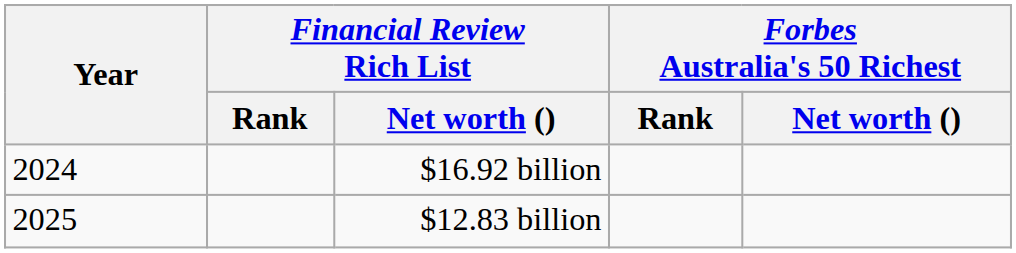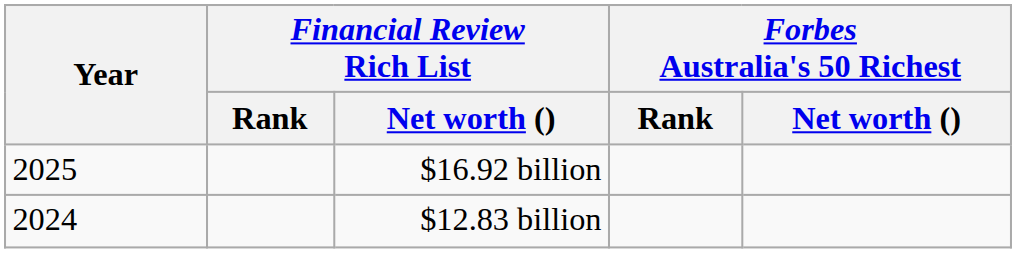 <table class="wikitable">
 <tr>
 <th rowspan=2>Year</th>
 <th colspan="2" style="width:40%;"><em><a href='#'>Financial Review</a></em><br><a href='#'>Rich List</a></th>
 <th colspan="2" style="width:40%;"><em><a href='#'>Forbes</a></em><br><a href='#'>Australia's 50 Richest</a></th>
 </tr>
 <tr>
 <th>Rank</th>
 <th><a href='#'>Net worth</a> ()</th>
 <th>Rank</th>
 <th><a href='#'>Net worth</a> ()</th>
 </tr>
 <tr>
-<td>2024</td>
+<td>2025</td>
 <td align="center"></td>
 <td align="right">$16.92 billion </td>
 <td align="center"></td>
 <td align="right"></td>
 </tr>
 <tr>
-<td>2025</td>
+<td>2024</td>
 <td align="center"></td>
 <td align="right">$12.83 billion </td>
 <td align="center"></td>
 <td align="right"></td>
 </tr>
 </table>
